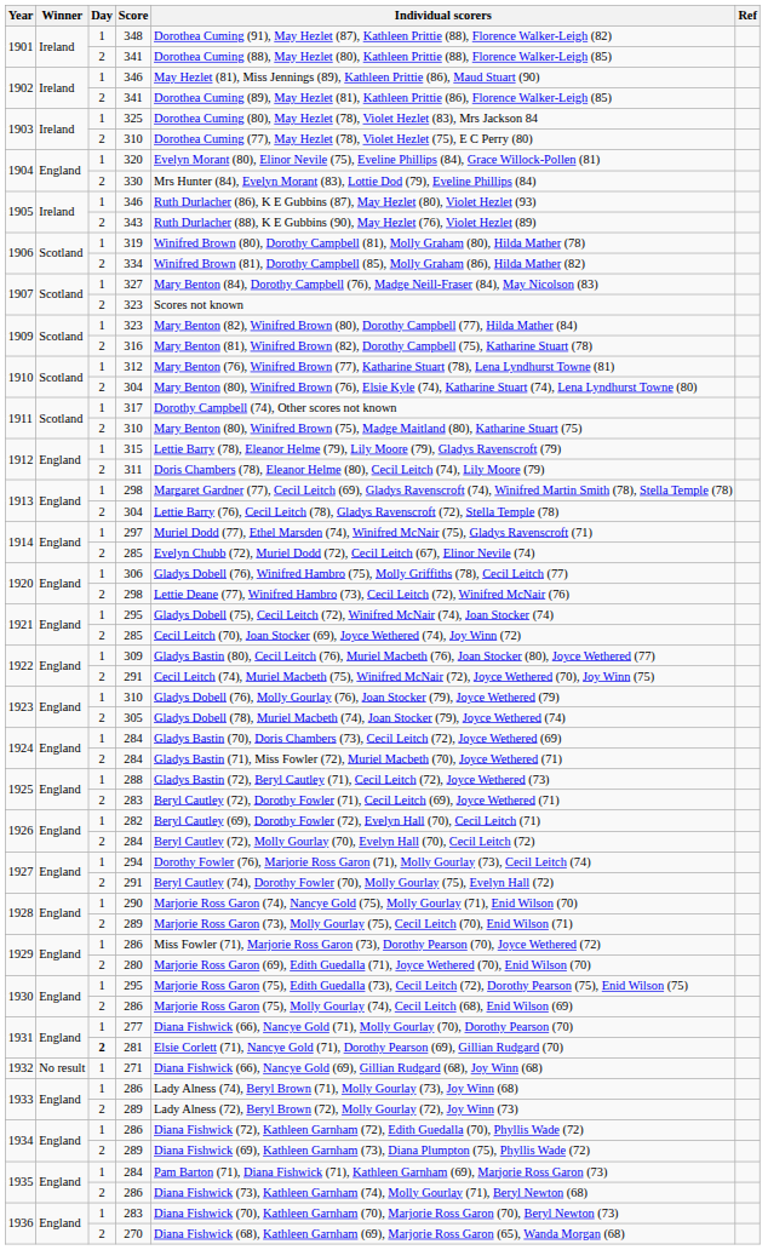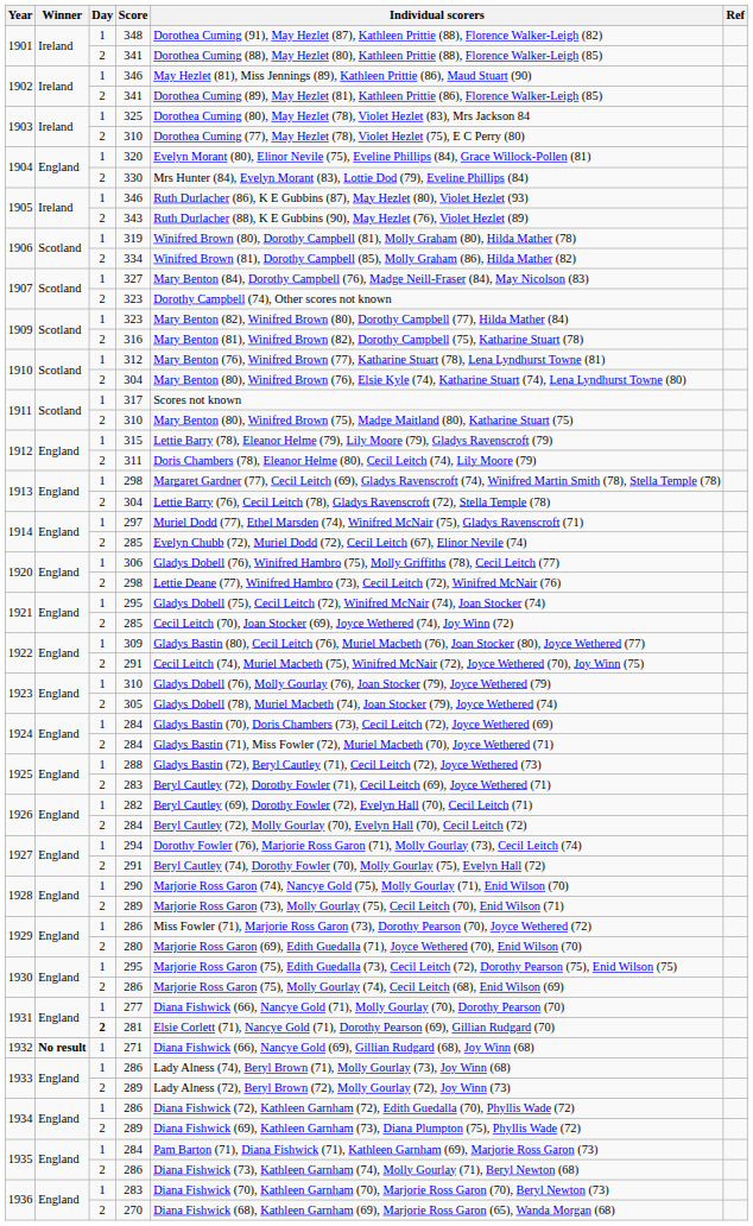 <table class="wikitable sortable" style="font-size:95%;">
 <tr>
 <th>Year</th>
 <th>Winner</th>
 <th>Day</th>
 <th>Score</th>
 <th>Individual scorers</th>
 <th>Ref</th>
 </tr>
 <tr>
 <td rowspan=2>1901</td>
 <td rowspan=2>Ireland</td>
 <td align=center>1</td>
 <td align=center>348</td>
 <td><a href='#'>Dorothea Cuming</a> (91), <a href='#'>May Hezlet</a> (87), <a href='#'>Kathleen Prittie</a> (88), <a href='#'>Florence Walker-Leigh</a> (82)</td>
 <td></td>
 </tr>
 <tr>
 <td align=center>2</td>
 <td align=center>341</td>
 <td><a href='#'>Dorothea Cuming</a> (88), <a href='#'>May Hezlet</a> (80), <a href='#'>Kathleen Prittie</a> (88), <a href='#'>Florence Walker-Leigh</a> (85)</td>
 <td></td>
 </tr>
 <tr>
 <td rowspan=2>1902</td>
 <td rowspan=2>Ireland</td>
 <td align=center>1</td>
 <td align=center>346</td>
 <td><a href='#'>May Hezlet</a> (81), Miss Jennings (89), <a href='#'>Kathleen Prittie</a> (86), <a href='#'>Maud Stuart</a> (90)</td>
 <td></td>
 </tr>
 <tr>
 <td align=center>2</td>
 <td align=center>341</td>
 <td><a href='#'>Dorothea Cuming</a> (89), <a href='#'>May Hezlet</a> (81), <a href='#'>Kathleen Prittie</a> (86), <a href='#'>Florence Walker-Leigh</a> (85)</td>
 <td></td>
 </tr>
 <tr>
 <td rowspan=2>1903</td>
 <td rowspan=2>Ireland</td>
 <td align=center>1</td>
 <td align=center>325</td>
 <td><a href='#'>Dorothea Cuming</a> (80), <a href='#'>May Hezlet</a> (78), <a href='#'>Violet Hezlet</a> (83), Mrs Jackson 84</td>
 <td></td>
 </tr>
 <tr>
 <td align=center>2</td>
 <td align=center>310</td>
 <td><a href='#'>Dorothea Cuming</a> (77), <a href='#'>May Hezlet</a> (78), <a href='#'>Violet Hezlet</a> (75), E C Perry (80)</td>
 <td></td>
 </tr>
 <tr>
 <td rowspan=2>1904</td>
 <td rowspan=2>England</td>
 <td align=center>1</td>
 <td align=center>320</td>
 <td><a href='#'>Evelyn Morant</a> (80), <a href='#'>Elinor Nevile</a> (75), <a href='#'>Eveline Phillips</a> (84), <a href='#'>Grace Willock-Pollen</a> (81)</td>
 <td></td>
 </tr>
 <tr>
 <td align=center>2</td>
 <td align=center>330</td>
 <td>Mrs Hunter (84), <a href='#'>Evelyn Morant</a> (83), <a href='#'>Lottie Dod</a> (79), <a href='#'>Eveline Phillips</a> (84)</td>
 <td></td>
 </tr>
 <tr>
 <td rowspan=2>1905</td>
 <td rowspan=2>Ireland</td>
 <td align=center>1</td>
 <td align=center>346</td>
 <td><a href='#'>Ruth Durlacher</a> (86), K E Gubbins (87), <a href='#'>May Hezlet</a> (80), <a href='#'>Violet Hezlet</a> (93)</td>
 <td></td>
 </tr>
 <tr>
 <td align=center>2</td>
 <td align=center>343</td>
 <td><a href='#'>Ruth Durlacher</a> (88), K E Gubbins (90), <a href='#'>May Hezlet</a> (76), <a href='#'>Violet Hezlet</a> (89)</td>
 <td></td>
 </tr>
 <tr>
 <td rowspan=2>1906</td>
 <td rowspan=2>Scotland</td>
 <td align=center>1</td>
 <td align=center>319</td>
 <td><a href='#'>Winifred Brown</a> (80), <a href='#'>Dorothy Campbell</a> (81), <a href='#'>Molly Graham</a> (80), <a href='#'>Hilda Mather</a> (78)</td>
 <td></td>
 </tr>
 <tr>
 <td align=center>2</td>
 <td align=center>334</td>
 <td><a href='#'>Winifred Brown</a> (81), <a href='#'>Dorothy Campbell</a> (85), <a href='#'>Molly Graham</a> (86), <a href='#'>Hilda Mather</a> (82)</td>
 <td></td>
 </tr>
 <tr>
 <td rowspan=2>1907</td>
 <td rowspan=2>Scotland</td>
 <td align=center>1</td>
 <td align=center>327</td>
 <td><a href='#'>Mary Benton</a> (84), <a href='#'>Dorothy Campbell</a> (76), <a href='#'>Madge Neill-Fraser</a> (84), <a href='#'>May Nicolson</a> (83)</td>
 <td></td>
 </tr>
 <tr>
 <td align=center>2</td>
 <td align=center>323</td>
-<td>Scores not known</td>
+<td><a href='#'>Dorothy Campbell</a> (74), Other scores not known</td>
 <td></td>
 </tr>
 <tr>
 <td rowspan=2>1909</td>
 <td rowspan=2>Scotland</td>
 <td align=center>1</td>
 <td align=center>323</td>
 <td><a href='#'>Mary Benton</a> (82), <a href='#'>Winifred Brown</a> (80), <a href='#'>Dorothy Campbell</a> (77), <a href='#'>Hilda Mather</a> (84)</td>
 <td></td>
 </tr>
 <tr>
 <td align=center>2</td>
 <td align=center>316</td>
 <td><a href='#'>Mary Benton</a> (81), <a href='#'>Winifred Brown</a> (82), <a href='#'>Dorothy Campbell</a> (75), <a href='#'>Katharine Stuart</a> (78)</td>
 <td></td>
 </tr>
 <tr>
 <td rowspan=2>1910</td>
 <td rowspan=2>Scotland</td>
 <td align=center>1</td>
 <td align=center>312</td>
 <td><a href='#'>Mary Benton</a> (76), <a href='#'>Winifred Brown</a> (77), <a href='#'>Katharine Stuart</a> (78), <a href='#'>Lena Lyndhurst Towne</a> (81)</td>
 <td></td>
 </tr>
 <tr>
 <td align=center>2</td>
 <td align=center>304</td>
 <td><a href='#'>Mary Benton</a> (80), <a href='#'>Winifred Brown</a> (76), <a href='#'>Elsie Kyle</a> (74), <a href='#'>Katharine Stuart</a> (74), <a href='#'>Lena Lyndhurst Towne</a> (80)</td>
 <td></td>
 </tr>
 <tr>
 <td rowspan=2>1911</td>
 <td rowspan=2>Scotland</td>
 <td align=center>1</td>
 <td align=center>317</td>
-<td><a href='#'>Dorothy Campbell</a> (74), Other scores not known</td>
+<td>Scores not known</td>
 <td></td>
 </tr>
 <tr>
 <td align=center>2</td>
 <td align=center>310</td>
 <td><a href='#'>Mary Benton</a> (80), <a href='#'>Winifred Brown</a> (75), <a href='#'>Madge Maitland</a> (80), <a href='#'>Katharine Stuart</a> (75)</td>
 <td></td>
 </tr>
 <tr>
 <td rowspan=2>1912</td>
 <td rowspan=2>England</td>
 <td align=center>1</td>
 <td align=center>315</td>
 <td><a href='#'>Lettie Barry</a> (78), <a href='#'>Eleanor Helme</a> (79), <a href='#'>Lily Moore</a> (79), <a href='#'>Gladys Ravenscroft</a> (79)</td>
 <td></td>
 </tr>
 <tr>
 <td align=center>2</td>
 <td align=center>311</td>
 <td><a href='#'>Doris Chambers</a> (78), <a href='#'>Eleanor Helme</a> (80), <a href='#'>Cecil Leitch</a> (74), <a href='#'>Lily Moore</a> (79)</td>
 <td></td>
 </tr>
 <tr>
 <td rowspan=2>1913</td>
 <td rowspan=2>England</td>
 <td align=center>1</td>
 <td align=center>298</td>
 <td><a href='#'>Margaret Gardner</a> (77), <a href='#'>Cecil Leitch</a> (69), <a href='#'>Gladys Ravenscroft</a> (74), <a href='#'>Winifred Martin Smith</a> (78), <a href='#'>Stella Temple</a> (78)</td>
 <td></td>
 </tr>
 <tr>
 <td align=center>2</td>
 <td align=center>304</td>
 <td><a href='#'>Lettie Barry</a> (76), <a href='#'>Cecil Leitch</a> (78), <a href='#'>Gladys Ravenscroft</a> (72), <a href='#'>Stella Temple</a> (78)</td>
 <td></td>
 </tr>
 <tr>
 <td rowspan=2>1914</td>
 <td rowspan=2>England</td>
 <td align=center>1</td>
 <td align=center>297</td>
 <td><a href='#'>Muriel Dodd</a> (77), <a href='#'>Ethel Marsden</a> (74), <a href='#'>Winifred McNair</a> (75), <a href='#'>Gladys Ravenscroft</a> (71)</td>
 <td></td>
 </tr>
 <tr>
 <td align=center>2</td>
 <td align=center>285</td>
 <td><a href='#'>Evelyn Chubb</a> (72), <a href='#'>Muriel Dodd</a> (72), <a href='#'>Cecil Leitch</a> (67), <a href='#'>Elinor Nevile</a> (74)</td>
 <td></td>
 </tr>
 <tr>
 <td rowspan=2>1920</td>
 <td rowspan=2>England</td>
 <td align=center>1</td>
 <td align=center>306</td>
 <td><a href='#'>Gladys Dobell</a> (76), <a href='#'>Winifred Hambro</a> (75), <a href='#'>Molly Griffiths</a> (78), <a href='#'>Cecil Leitch</a> (77)</td>
 <td></td>
 </tr>
 <tr>
 <td align=center>2</td>
 <td align=center>298</td>
 <td><a href='#'>Lettie Deane</a> (77), <a href='#'>Winifred Hambro</a> (73), <a href='#'>Cecil Leitch</a> (72), <a href='#'>Winifred McNair</a> (76)</td>
 <td></td>
 </tr>
 <tr>
 <td rowspan=2>1921</td>
 <td rowspan=2>England</td>
 <td align=center>1</td>
 <td align=center>295</td>
 <td><a href='#'>Gladys Dobell</a> (75), <a href='#'>Cecil Leitch</a> (72), <a href='#'>Winifred McNair</a> (74), <a href='#'>Joan Stocker</a> (74)</td>
 <td></td>
 </tr>
 <tr>
 <td align=center>2</td>
 <td align=center>285</td>
 <td><a href='#'>Cecil Leitch</a> (70), <a href='#'>Joan Stocker</a> (69), <a href='#'>Joyce Wethered</a> (74), <a href='#'>Joy Winn</a> (72)</td>
 <td></td>
 </tr>
 <tr>
 <td rowspan=2>1922</td>
 <td rowspan=2>England</td>
 <td align=center>1</td>
 <td align=center>309</td>
 <td><a href='#'>Gladys Bastin</a> (80), <a href='#'>Cecil Leitch</a> (76), <a href='#'>Muriel Macbeth</a> (76), <a href='#'>Joan Stocker</a> (80), <a href='#'>Joyce Wethered</a> (77)</td>
 <td></td>
 </tr>
 <tr>
 <td align=center>2</td>
 <td align=center>291</td>
 <td><a href='#'>Cecil Leitch</a> (74), <a href='#'>Muriel Macbeth</a> (75), <a href='#'>Winifred McNair</a> (72), <a href='#'>Joyce Wethered</a> (70), <a href='#'>Joy Winn</a> (75)</td>
 <td></td>
 </tr>
 <tr>
 <td rowspan=2>1923</td>
 <td rowspan=2>England</td>
 <td align=center>1</td>
 <td align=center>310</td>
 <td><a href='#'>Gladys Dobell</a> (76), <a href='#'>Molly Gourlay</a> (76), <a href='#'>Joan Stocker</a> (79), <a href='#'>Joyce Wethered</a> (79)</td>
 <td></td>
 </tr>
 <tr>
 <td align=center>2</td>
 <td align=center>305</td>
 <td><a href='#'>Gladys Dobell</a> (78), <a href='#'>Muriel Macbeth</a> (74), <a href='#'>Joan Stocker</a> (79), <a href='#'>Joyce Wethered</a> (74)</td>
 <td></td>
 </tr>
 <tr>
 <td rowspan=2>1924</td>
 <td rowspan=2>England</td>
 <td align=center>1</td>
 <td align=center>284</td>
 <td><a href='#'>Gladys Bastin</a> (70), <a href='#'>Doris Chambers</a> (73), <a href='#'>Cecil Leitch</a> (72), <a href='#'>Joyce Wethered</a> (69)</td>
 <td></td>
 </tr>
 <tr>
 <td align=center>2</td>
 <td align=center>284</td>
 <td><a href='#'>Gladys Bastin</a> (71), Miss Fowler (72), <a href='#'>Muriel Macbeth</a> (70), <a href='#'>Joyce Wethered</a> (71)</td>
 <td></td>
 </tr>
 <tr>
 <td rowspan=2>1925</td>
 <td rowspan=2>England</td>
 <td align=center>1</td>
 <td align=center>288</td>
 <td><a href='#'>Gladys Bastin</a> (72), <a href='#'>Beryl Cautley</a> (71), <a href='#'>Cecil Leitch</a> (72), <a href='#'>Joyce Wethered</a> (73)</td>
 <td></td>
 </tr>
 <tr>
 <td align=center>2</td>
 <td align=center>283</td>
 <td><a href='#'>Beryl Cautley</a> (72), <a href='#'>Dorothy Fowler</a> (71), <a href='#'>Cecil Leitch</a> (69), <a href='#'>Joyce Wethered</a> (71)</td>
 <td></td>
 </tr>
 <tr>
 <td rowspan=2>1926</td>
 <td rowspan=2>England</td>
 <td align=center>1</td>
 <td align=center>282</td>
 <td><a href='#'>Beryl Cautley</a> (69), <a href='#'>Dorothy Fowler</a> (72), <a href='#'>Evelyn Hall</a> (70), <a href='#'>Cecil Leitch</a> (71)</td>
 <td></td>
 </tr>
 <tr>
 <td align=center>2</td>
 <td align=center>284</td>
 <td><a href='#'>Beryl Cautley</a> (72), <a href='#'>Molly Gourlay</a> (70), <a href='#'>Evelyn Hall</a> (70), <a href='#'>Cecil Leitch</a> (72)</td>
 <td></td>
 </tr>
 <tr>
 <td rowspan=2>1927</td>
 <td rowspan=2>England</td>
 <td align=center>1</td>
 <td align=center>294</td>
 <td><a href='#'>Dorothy Fowler</a> (76), <a href='#'>Marjorie Ross Garon</a> (71), <a href='#'>Molly Gourlay</a> (73), <a href='#'>Cecil Leitch</a> (74)</td>
 <td></td>
 </tr>
 <tr>
 <td align=center>2</td>
 <td align=center>291</td>
 <td><a href='#'>Beryl Cautley</a> (74), <a href='#'>Dorothy Fowler</a> (70), <a href='#'>Molly Gourlay</a> (75), <a href='#'>Evelyn Hall</a> (72)</td>
 <td></td>
 </tr>
 <tr>
 <td rowspan=2>1928</td>
 <td rowspan=2>England</td>
 <td align=center>1</td>
 <td align=center>290</td>
 <td><a href='#'>Marjorie Ross Garon</a> (74), <a href='#'>Nancye Gold</a> (75), <a href='#'>Molly Gourlay</a> (71), <a href='#'>Enid Wilson</a> (70)</td>
 <td></td>
 </tr>
 <tr>
 <td align=center>2</td>
 <td align=center>289</td>
 <td><a href='#'>Marjorie Ross Garon</a> (73), <a href='#'>Molly Gourlay</a> (75), <a href='#'>Cecil Leitch</a> (70), <a href='#'>Enid Wilson</a> (71)</td>
 <td></td>
 </tr>
 <tr>
 <td rowspan=2>1929</td>
 <td rowspan=2>England</td>
 <td align=center>1</td>
 <td align=center>286</td>
 <td>Miss Fowler (71), <a href='#'>Marjorie Ross Garon</a> (73), <a href='#'>Dorothy Pearson</a> (70), <a href='#'>Joyce Wethered</a> (72)</td>
 <td></td>
 </tr>
 <tr>
 <td align=center>2</td>
 <td align=center>280</td>
 <td><a href='#'>Marjorie Ross Garon</a> (69), <a href='#'>Edith Guedalla</a> (71), <a href='#'>Joyce Wethered</a> (70), <a href='#'>Enid Wilson</a> (70)</td>
 <td></td>
 </tr>
 <tr>
 <td rowspan=2>1930</td>
 <td rowspan=2>England</td>
 <td align=center>1</td>
 <td align=center>295</td>
 <td><a href='#'>Marjorie Ross Garon</a> (75), <a href='#'>Edith Guedalla</a> (73), <a href='#'>Cecil Leitch</a> (72), <a href='#'>Dorothy Pearson</a> (75), <a href='#'>Enid Wilson</a> (75)</td>
 <td></td>
 </tr>
 <tr>
 <td align=center>2</td>
 <td align=center>286</td>
 <td><a href='#'>Marjorie Ross Garon</a> (75), <a href='#'>Molly Gourlay</a> (74), <a href='#'>Cecil Leitch</a> (68), <a href='#'>Enid Wilson</a> (69)</td>
 <td></td>
 </tr>
 <tr>
 <td rowspan=2>1931</td>
 <td rowspan=2>England</td>
 <td align=center>1</td>
 <td align=center>277</td>
 <td><a href='#'>Diana Fishwick</a> (66), <a href='#'>Nancye Gold</a> (71), <a href='#'>Molly Gourlay</a> (70), <a href='#'>Dorothy Pearson</a> (70)</td>
 <td></td>
 </tr>
 <tr>
 <td align=center><strong>2</strong></td>
 <td align=center>281</td>
 <td><a href='#'>Elsie Corlett</a> (71), <a href='#'>Nancye Gold</a> (71), <a href='#'>Dorothy Pearson</a> (69), <a href='#'>Gillian Rudgard</a> (70)</td>
 <td></td>
 </tr>
 <tr>
 <td rowspan=1>1932</td>
-<td rowspan=1>No result</td>
+<td rowspan=1><strong>No result</strong></td>
 <td align=center>1</td>
 <td align=center>271</td>
 <td><a href='#'>Diana Fishwick</a> (66), <a href='#'>Nancye Gold</a> (69), <a href='#'>Gillian Rudgard</a> (68), <a href='#'>Joy Winn</a> (68)</td>
 <td></td>
 </tr>
 <tr>
 <td rowspan=2>1933</td>
 <td rowspan=2>England</td>
 <td align=center>1</td>
 <td align=center>286</td>
 <td>Lady Alness (74), <a href='#'>Beryl Brown</a> (71), <a href='#'>Molly Gourlay</a> (73), <a href='#'>Joy Winn</a> (68)</td>
 <td></td>
 </tr>
 <tr>
 <td align=center>2</td>
 <td align=center>289</td>
 <td>Lady Alness (72), <a href='#'>Beryl Brown</a> (72), <a href='#'>Molly Gourlay</a> (72), <a href='#'>Joy Winn</a> (73)</td>
 <td></td>
 </tr>
 <tr>
 <td rowspan=2>1934</td>
 <td rowspan=2>England</td>
 <td align=center>1</td>
 <td align=center>286</td>
 <td><a href='#'>Diana Fishwick</a> (72), <a href='#'>Kathleen Garnham</a> (72), <a href='#'>Edith Guedalla</a> (70), <a href='#'>Phyllis Wade</a> (72)</td>
 <td></td>
 </tr>
 <tr>
 <td align=center>2</td>
 <td align=center>289</td>
 <td><a href='#'>Diana Fishwick</a> (69), <a href='#'>Kathleen Garnham</a> (73), <a href='#'>Diana Plumpton</a> (75), <a href='#'>Phyllis Wade</a> (72)</td>
 <td></td>
 </tr>
 <tr>
 <td rowspan=2>1935</td>
 <td rowspan=2>England</td>
 <td align=center>1</td>
 <td align=center>284</td>
 <td><a href='#'>Pam Barton</a> (71), <a href='#'>Diana Fishwick</a> (71), <a href='#'>Kathleen Garnham</a> (69), <a href='#'>Marjorie Ross Garon</a> (73)</td>
 <td></td>
 </tr>
 <tr>
 <td align=center>2</td>
 <td align=center>286</td>
 <td><a href='#'>Diana Fishwick</a> (73), <a href='#'>Kathleen Garnham</a> (74), <a href='#'>Molly Gourlay</a> (71), <a href='#'>Beryl Newton</a> (68)</td>
 <td></td>
 </tr>
 <tr>
 <td rowspan=2>1936</td>
 <td rowspan=2>England</td>
 <td align=center>1</td>
 <td align=center>283</td>
 <td><a href='#'>Diana Fishwick</a> (70), <a href='#'>Kathleen Garnham</a> (70), <a href='#'>Marjorie Ross Garon</a> (70), <a href='#'>Beryl Newton</a> (73)</td>
 <td></td>
 </tr>
 <tr>
 <td align=center>2</td>
 <td align=center>270</td>
 <td><a href='#'>Diana Fishwick</a> (68), <a href='#'>Kathleen Garnham</a> (69), <a href='#'>Marjorie Ross Garon</a> (65), <a href='#'>Wanda Morgan</a> (68)</td>
 <td></td>
 </tr>
 </table>
